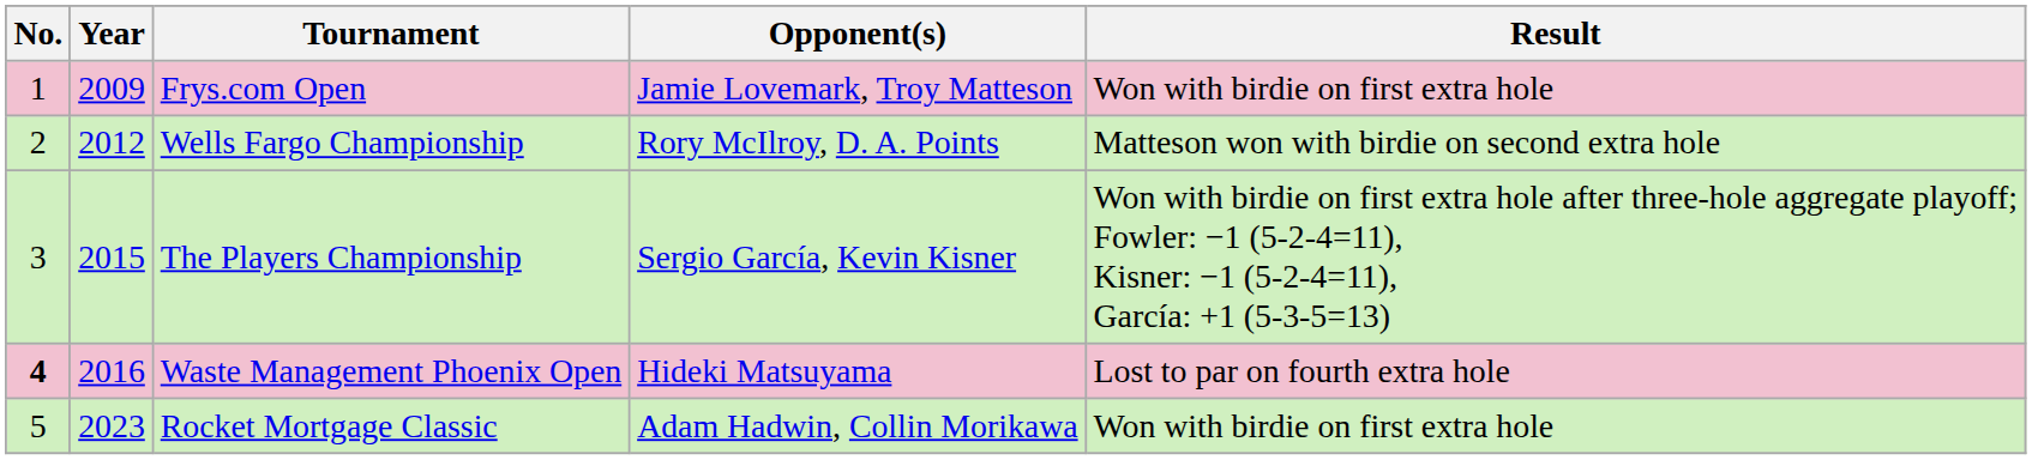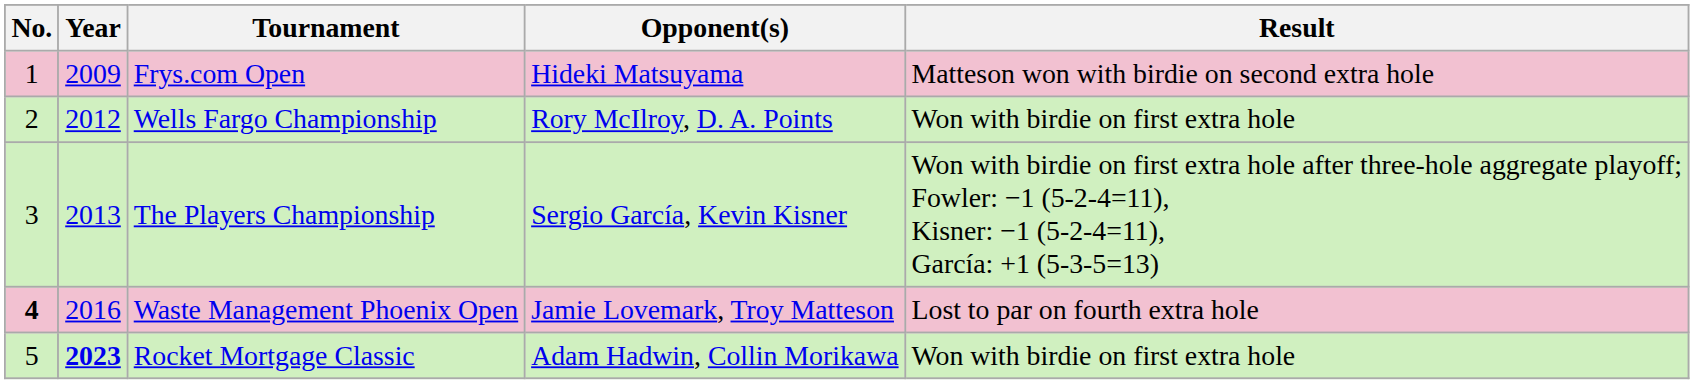 <table class="wikitable" style="font-size:95%;">
 <tr>
 <th>No.</th>
 <th>Year</th>
 <th>Tournament</th>
 <th>Opponent(s)</th>
 <th>Result</th>
 </tr>
 <tr style="background:#F2C1D1;">
 <td align=center>1</td>
 <td><a href='#'>2009</a></td>
 <td><a href='#'>Frys.com Open</a></td>
-<td> <a href='#'>Jamie Lovemark</a>,  <a href='#'>Troy Matteson</a></td>
-<td>Won with birdie on first extra hole</td>
+<td> <a href='#'>Hideki Matsuyama</a></td>
+<td>Matteson won with birdie on second extra hole</td>
 </tr>
 <tr style="background:#d0f0c0;">
 <td align=center>2</td>
 <td><a href='#'>2012</a></td>
 <td><a href='#'>Wells Fargo Championship</a></td>
 <td> <a href='#'>Rory McIlroy</a>,  <a href='#'>D. A. Points</a></td>
-<td>Matteson won with birdie on second extra hole</td>
+<td>Won with birdie on first extra hole</td>
 </tr>
 <tr style="background:#d0f0c0;">
 <td align=center>3</td>
-<td><a href='#'>2015</a></td>
+<td><a href='#'>2013</a></td>
 <td><a href='#'>The Players Championship</a></td>
 <td> <a href='#'>Sergio García</a>,  <a href='#'>Kevin Kisner</a></td>
 <td>Won with birdie on first extra hole after three-hole aggregate playoff;<br>Fowler: −1 (5-2-4=11),<br>Kisner: −1 (5-2-4=11),<br>García: +1 (5-3-5=13)</td>
 </tr>
 <tr style="background:#F2C1D1;">
 <td align=center><strong>4</strong></td>
 <td><a href='#'>2016</a></td>
 <td><a href='#'>Waste Management Phoenix Open</a></td>
-<td> <a href='#'>Hideki Matsuyama</a></td>
+<td> <a href='#'>Jamie Lovemark</a>,  <a href='#'>Troy Matteson</a></td>
 <td>Lost to par on fourth extra hole</td>
 </tr>
 <tr style="background:#D0F0C0;">
 <td align=center>5</td>
-<td><a href='#'>2023</a></td>
+<td><strong><a href='#'>2023</a></strong></td>
 <td><a href='#'>Rocket Mortgage Classic</a></td>
 <td> <a href='#'>Adam Hadwin</a>,  <a href='#'>Collin Morikawa</a></td>
 <td>Won with birdie on first extra hole</td>
 </tr>
 </table>
